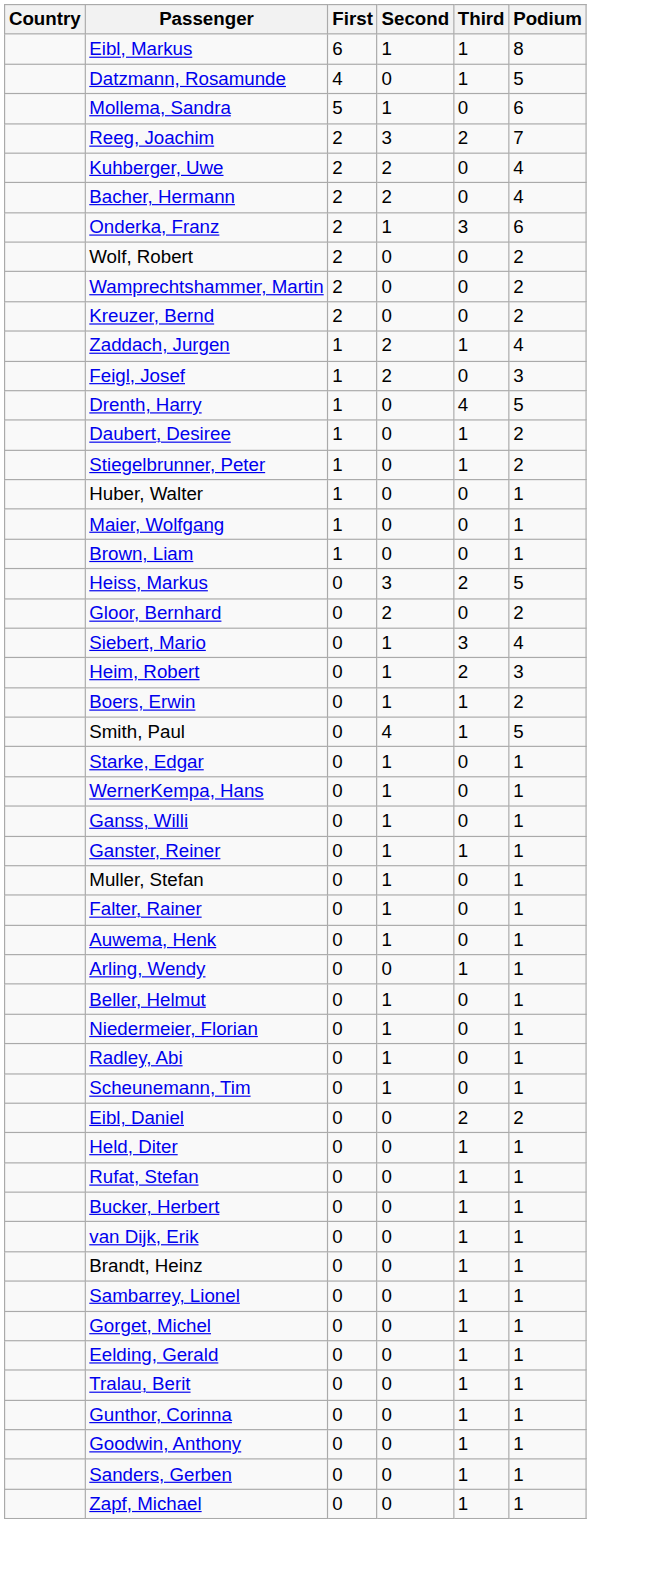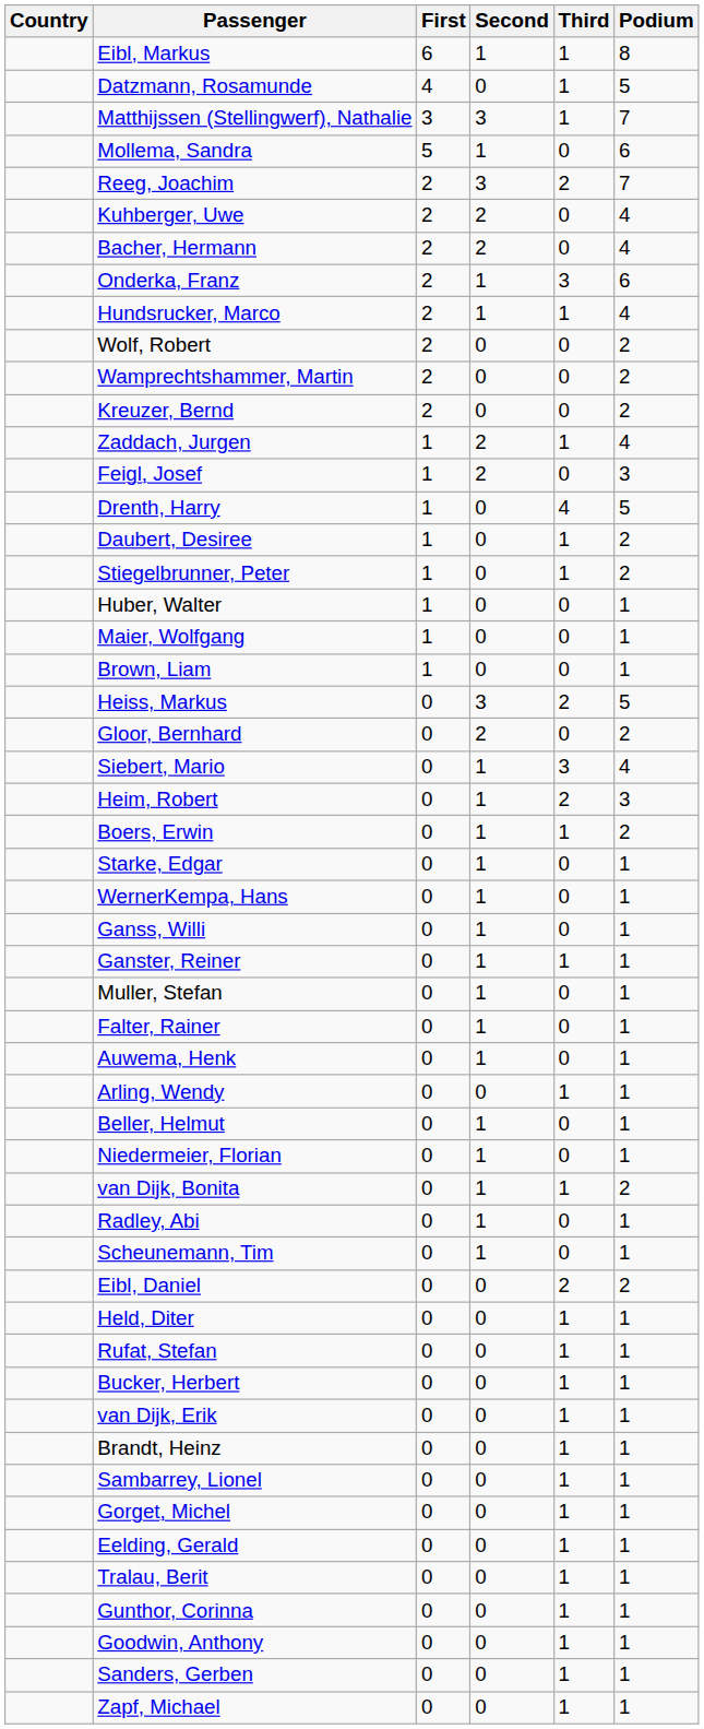 <table class="wikitable sortable" style="text-align:left;">
 <tr>
 <th>Country</th>
 <th>Passenger</th>
 <th>First</th>
 <th>Second</th>
 <th>Third</th>
 <th>Podium</th>
 </tr>
 <tr>
 <td></td>
 <td><a href='#'>Eibl, Markus </a></td>
 <td>6</td>
 <td>1</td>
 <td>1</td>
 <td>8</td>
 </tr>
 <tr>
 <td></td>
 <td><a href='#'>Datzmann, Rosamunde</a></td>
 <td>4</td>
 <td>0</td>
 <td>1</td>
 <td>5</td>
+</tr>
+<tr>
+<td></td>
+<td><a href='#'>Matthijssen (Stellingwerf), Nathalie</a></td>
+<td>3</td>
+<td>3</td>
+<td>1</td>
+<td>7</td>
 </tr>
 <tr>
 <td></td>
 <td><a href='#'>Mollema, Sandra</a></td>
 <td>5</td>
 <td>1</td>
 <td>0</td>
 <td>6</td>
 </tr>
 <tr>
 <td></td>
 <td><a href='#'>Reeg, Joachim</a></td>
 <td>2</td>
 <td>3</td>
 <td>2</td>
 <td>7</td>
 </tr>
 <tr>
 <td></td>
 <td><a href='#'>Kuhberger, Uwe</a></td>
 <td>2</td>
 <td>2</td>
 <td>0</td>
 <td>4</td>
 </tr>
 <tr>
 <td></td>
 <td><a href='#'>Bacher, Hermann</a></td>
 <td>2</td>
 <td>2</td>
 <td>0</td>
 <td>4</td>
 </tr>
 <tr>
 <td></td>
 <td><a href='#'>Onderka, Franz</a></td>
 <td>2</td>
 <td>1</td>
 <td>3</td>
 <td>6</td>
+</tr>
+<tr>
+<td></td>
+<td><a href='#'>Hundsrucker, Marco</a></td>
+<td>2</td>
+<td>1</td>
+<td>1</td>
+<td>4</td>
 </tr>
 <tr>
 <td></td>
 <td>Wolf, Robert</td>
 <td>2</td>
 <td>0</td>
 <td>0</td>
 <td>2</td>
 </tr>
 <tr>
 <td></td>
 <td><a href='#'>Wamprechtshammer, Martin</a></td>
 <td>2</td>
 <td>0</td>
 <td>0</td>
 <td>2</td>
 </tr>
 <tr>
 <td></td>
 <td><a href='#'>Kreuzer, Bernd</a></td>
 <td>2</td>
 <td>0</td>
 <td>0</td>
 <td>2</td>
 </tr>
 <tr>
 <td></td>
 <td><a href='#'>Zaddach, Jurgen</a></td>
 <td>1</td>
 <td>2</td>
 <td>1</td>
 <td>4</td>
 </tr>
 <tr>
 <td></td>
 <td><a href='#'>Feigl, Josef</a></td>
 <td>1</td>
 <td>2</td>
 <td>0</td>
 <td>3</td>
 </tr>
 <tr>
 <td></td>
 <td><a href='#'>Drenth, Harry</a></td>
 <td>1</td>
 <td>0</td>
 <td>4</td>
 <td>5</td>
 </tr>
 <tr>
 <td></td>
 <td><a href='#'>Daubert, Desiree</a></td>
 <td>1</td>
 <td>0</td>
 <td>1</td>
 <td>2</td>
 </tr>
 <tr>
 <td></td>
 <td><a href='#'>Stiegelbrunner, Peter</a></td>
 <td>1</td>
 <td>0</td>
 <td>1</td>
 <td>2</td>
 </tr>
 <tr>
 <td></td>
 <td>Huber, Walter</td>
 <td>1</td>
 <td>0</td>
 <td>0</td>
 <td>1</td>
 </tr>
 <tr>
 <td></td>
 <td><a href='#'>Maier, Wolfgang</a></td>
 <td>1</td>
 <td>0</td>
 <td>0</td>
 <td>1</td>
 </tr>
 <tr>
 <td></td>
 <td><a href='#'>Brown, Liam</a></td>
 <td>1</td>
 <td>0</td>
 <td>0</td>
 <td>1</td>
 </tr>
 <tr>
 <td></td>
 <td><a href='#'>Heiss, Markus</a></td>
 <td>0</td>
 <td>3</td>
 <td>2</td>
 <td>5</td>
 </tr>
 <tr>
 <td></td>
 <td><a href='#'>Gloor, Bernhard</a></td>
 <td>0</td>
 <td>2</td>
 <td>0</td>
 <td>2</td>
 </tr>
 <tr>
 <td></td>
 <td><a href='#'>Siebert, Mario</a></td>
 <td>0</td>
 <td>1</td>
 <td>3</td>
 <td>4</td>
 </tr>
 <tr>
 <td></td>
 <td><a href='#'>Heim, Robert</a></td>
 <td>0</td>
 <td>1</td>
 <td>2</td>
 <td>3</td>
 </tr>
 <tr>
 <td></td>
 <td><a href='#'>Boers, Erwin</a></td>
 <td>0</td>
 <td>1</td>
 <td>1</td>
 <td>2</td>
 </tr>
 <tr>
 <td></td>
-<td>Smith, Paul</td>
-<td>0</td>
-<td>4</td>
-<td>1</td>
-<td>5</td>
-</tr>
-<tr>
-<td></td>
 <td><a href='#'>Starke, Edgar</a></td>
 <td>0</td>
 <td>1</td>
 <td>0</td>
 <td>1</td>
 </tr>
 <tr>
 <td></td>
 <td><a href='#'>WernerKempa, Hans</a></td>
 <td>0</td>
 <td>1</td>
 <td>0</td>
 <td>1</td>
 </tr>
 <tr>
 <td></td>
 <td><a href='#'>Ganss, Willi</a></td>
 <td>0</td>
 <td>1</td>
 <td>0</td>
 <td>1</td>
 </tr>
 <tr>
 <td></td>
 <td><a href='#'>Ganster, Reiner</a></td>
 <td>0</td>
 <td>1</td>
 <td>1</td>
 <td>1</td>
 </tr>
 <tr>
 <td></td>
 <td>Muller, Stefan</td>
 <td>0</td>
 <td>1</td>
 <td>0</td>
 <td>1</td>
 </tr>
 <tr>
 <td></td>
 <td><a href='#'>Falter, Rainer</a></td>
 <td>0</td>
 <td>1</td>
 <td>0</td>
 <td>1</td>
 </tr>
 <tr>
 <td></td>
 <td><a href='#'>Auwema, Henk</a></td>
 <td>0</td>
 <td>1</td>
 <td>0</td>
 <td>1</td>
 </tr>
 <tr>
 <td></td>
 <td><a href='#'>Arling, Wendy</a></td>
 <td>0</td>
 <td>0</td>
 <td>1</td>
 <td>1</td>
 </tr>
 <tr>
 <td></td>
 <td><a href='#'>Beller, Helmut</a></td>
 <td>0</td>
 <td>1</td>
 <td>0</td>
 <td>1</td>
 </tr>
 <tr>
 <td></td>
 <td><a href='#'>Niedermeier, Florian</a></td>
 <td>0</td>
 <td>1</td>
 <td>0</td>
 <td>1</td>
+</tr>
+<tr>
+<td></td>
+<td><a href='#'>van Dijk, Bonita</a></td>
+<td>0</td>
+<td>1</td>
+<td>1</td>
+<td>2</td>
 </tr>
 <tr>
 <td></td>
 <td><a href='#'>Radley, Abi</a></td>
 <td>0</td>
 <td>1</td>
 <td>0</td>
 <td>1</td>
 </tr>
 <tr>
 <td></td>
 <td><a href='#'>Scheunemann, Tim</a></td>
 <td>0</td>
 <td>1</td>
 <td>0</td>
 <td>1</td>
 </tr>
 <tr>
 <td></td>
 <td><a href='#'>Eibl, Daniel</a></td>
 <td>0</td>
 <td>0</td>
 <td>2</td>
 <td>2</td>
 </tr>
 <tr>
 <td></td>
 <td><a href='#'>Held, Diter</a></td>
 <td>0</td>
 <td>0</td>
 <td>1</td>
 <td>1</td>
 </tr>
 <tr>
 <td></td>
 <td><a href='#'>Rufat, Stefan</a></td>
 <td>0</td>
 <td>0</td>
 <td>1</td>
 <td>1</td>
 </tr>
 <tr>
 <td></td>
 <td><a href='#'>Bucker, Herbert</a></td>
 <td>0</td>
 <td>0</td>
 <td>1</td>
 <td>1</td>
 </tr>
 <tr>
 <td></td>
 <td><a href='#'>van Dijk, Erik</a></td>
 <td>0</td>
 <td>0</td>
 <td>1</td>
 <td>1</td>
 </tr>
 <tr>
 <td></td>
 <td>Brandt, Heinz</td>
 <td>0</td>
 <td>0</td>
 <td>1</td>
 <td>1</td>
 </tr>
 <tr>
 <td></td>
 <td><a href='#'>Sambarrey, Lionel</a></td>
 <td>0</td>
 <td>0</td>
 <td>1</td>
 <td>1</td>
 </tr>
 <tr>
 <td></td>
 <td><a href='#'>Gorget, Michel</a></td>
 <td>0</td>
 <td>0</td>
 <td>1</td>
 <td>1</td>
 </tr>
 <tr>
 <td></td>
 <td><a href='#'>Eelding, Gerald</a></td>
 <td>0</td>
 <td>0</td>
 <td>1</td>
 <td>1</td>
 </tr>
 <tr>
 <td></td>
 <td><a href='#'>Tralau, Berit</a></td>
 <td>0</td>
 <td>0</td>
 <td>1</td>
 <td>1</td>
 </tr>
 <tr>
 <td></td>
 <td><a href='#'>Gunthor, Corinna</a></td>
 <td>0</td>
 <td>0</td>
 <td>1</td>
 <td>1</td>
 </tr>
 <tr>
 <td></td>
 <td><a href='#'>Goodwin, Anthony</a></td>
 <td>0</td>
 <td>0</td>
 <td>1</td>
 <td>1</td>
 </tr>
 <tr>
 <td></td>
 <td><a href='#'>Sanders, Gerben</a></td>
 <td>0</td>
 <td>0</td>
 <td>1</td>
 <td>1</td>
 </tr>
 <tr>
 <td></td>
 <td><a href='#'>Zapf, Michael</a></td>
 <td>0</td>
 <td>0</td>
 <td>1</td>
 <td>1</td>
 </tr>
 </table>
